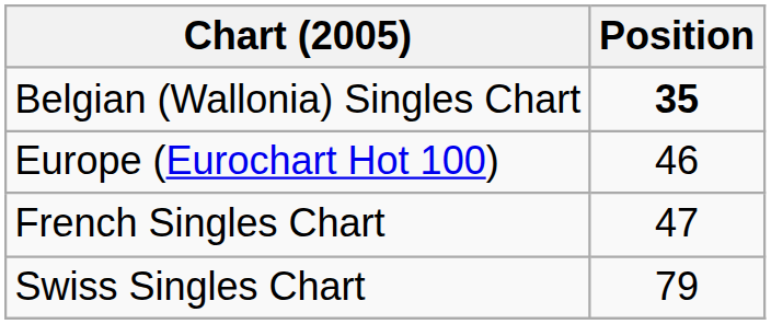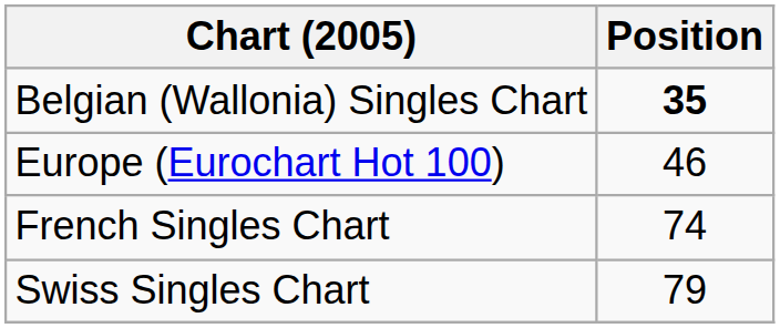 <table class="wikitable sortable">
 <tr>
 <th>Chart (2005)</th>
 <th>Position</th>
 </tr>
 <tr>
 <td>Belgian (Wallonia) Singles Chart</td>
 <td align="center"><strong>35</strong></td>
 </tr>
 <tr>
 <td>Europe (<a href='#'>Eurochart Hot 100</a>)</td>
 <td align="center">46</td>
 </tr>
 <tr>
 <td>French Singles Chart</td>
-<td align="center">47</td>
+<td align="center">74</td>
 </tr>
 <tr>
 <td>Swiss Singles Chart</td>
 <td align="center">79</td>
 </tr>
 <tr>
 </tr>
 </table>
